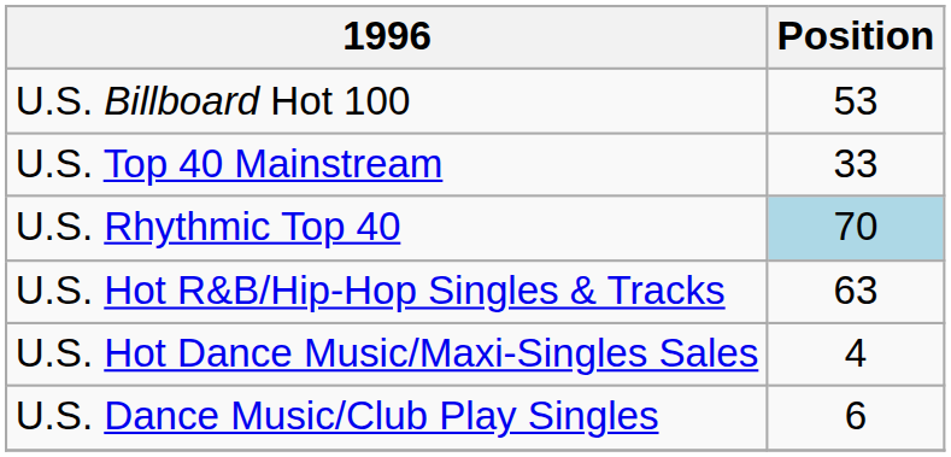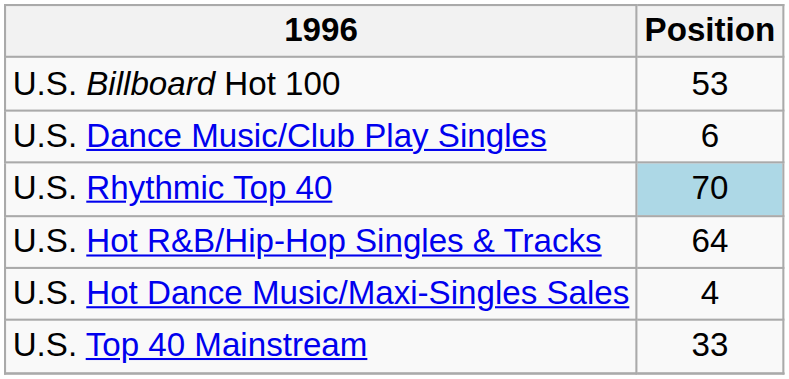 <table class="wikitable sortable">
 <tr>
 <th align="left">1996</th>
 <th align="center">Position</th>
 </tr>
 <tr>
 <td>U.S. <em>Billboard</em> Hot 100</td>
 <td align="center">53</td>
 </tr>
 <tr>
-<td>U.S. <a href='#'>Top 40 Mainstream</a></td>
-<td align="center">33</td>
+<td>U.S. <a href='#'>Dance Music/Club Play Singles</a></td>
+<td align="center">6</td>
 </tr>
 <tr>
 <td>U.S. <a href='#'>Rhythmic Top 40</a></td>
 <td align="center" style="background: lightblue;">70</td>
 </tr>
 <tr>
 <td>U.S. <a href='#'>Hot R&B/Hip-Hop Singles & Tracks</a></td>
-<td align="center">63</td>
+<td align="center">64</td>
 </tr>
 <tr>
 <td>U.S. <a href='#'>Hot Dance Music/Maxi-Singles Sales</a></td>
 <td align="center">4</td>
 </tr>
 <tr>
-<td>U.S. <a href='#'>Dance Music/Club Play Singles</a></td>
-<td align="center">6</td>
+<td>U.S. <a href='#'>Top 40 Mainstream</a></td>
+<td align="center">33</td>
 </tr>
 <tr>
 </tr>
 </table>
